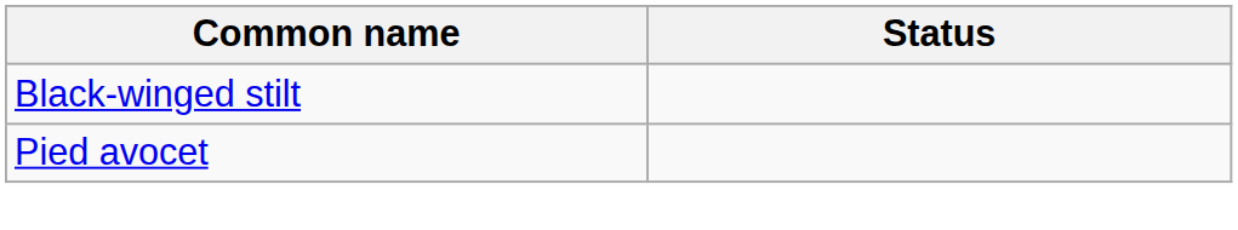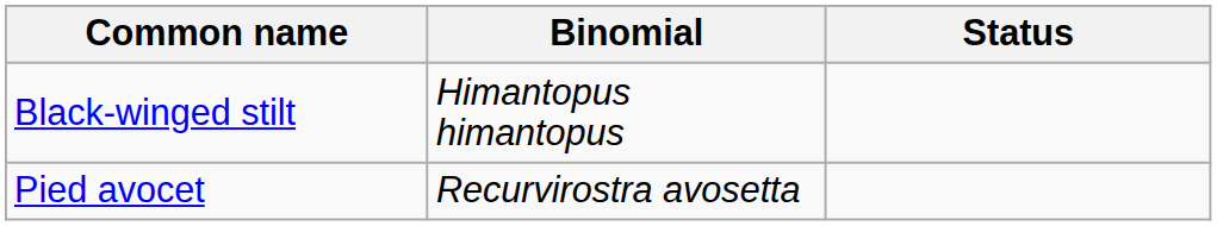 <table width=60% class="wikitable">
 <tr>
 <th width=35%>Common name</th>
+<th width=33%>Binomial</th>
 <th width=32%>Status</th>
 </tr>
 <tr>
 <td><a href='#'>Black-winged stilt</a></td>
+<td><em>Himantopus himantopus</em></td>
 <td></td>
 </tr>
 <tr>
 <td><a href='#'>Pied avocet</a></td>
+<td><em>Recurvirostra avosetta</em></td>
 <td></td>
 </tr>
 </table>
